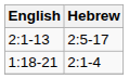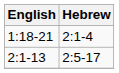 <table class=wikitable>
 <tr>
 <th>English</th>
 <th>Hebrew</th>
 </tr>
 <tr>
+<td>1:18-21</td>
+<td>2:1-4</td>
+</tr>
+<tr>
 <td>2:1-13</td>
 <td>2:5-17</td>
 </tr>
 <tr>
-<td>1:18-21</td>
-<td>2:1-4</td>
-</tr>
-<tr>
 </tr>
 </table>
